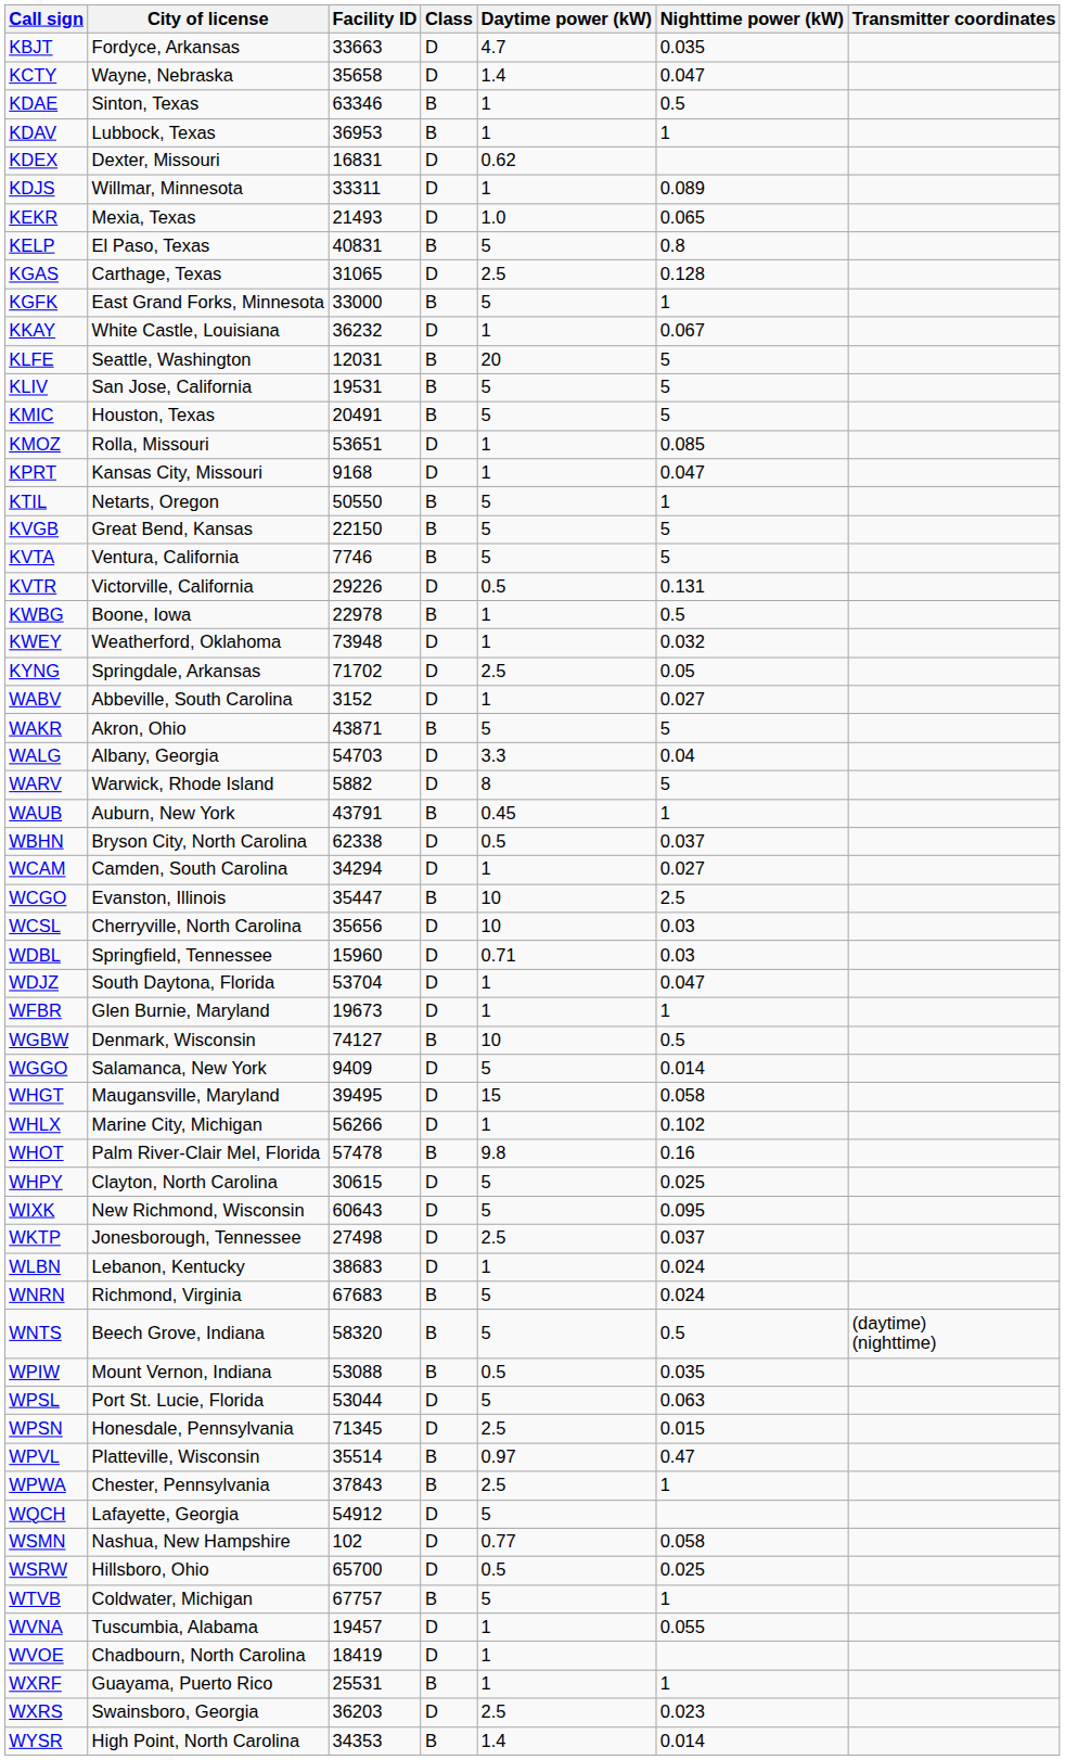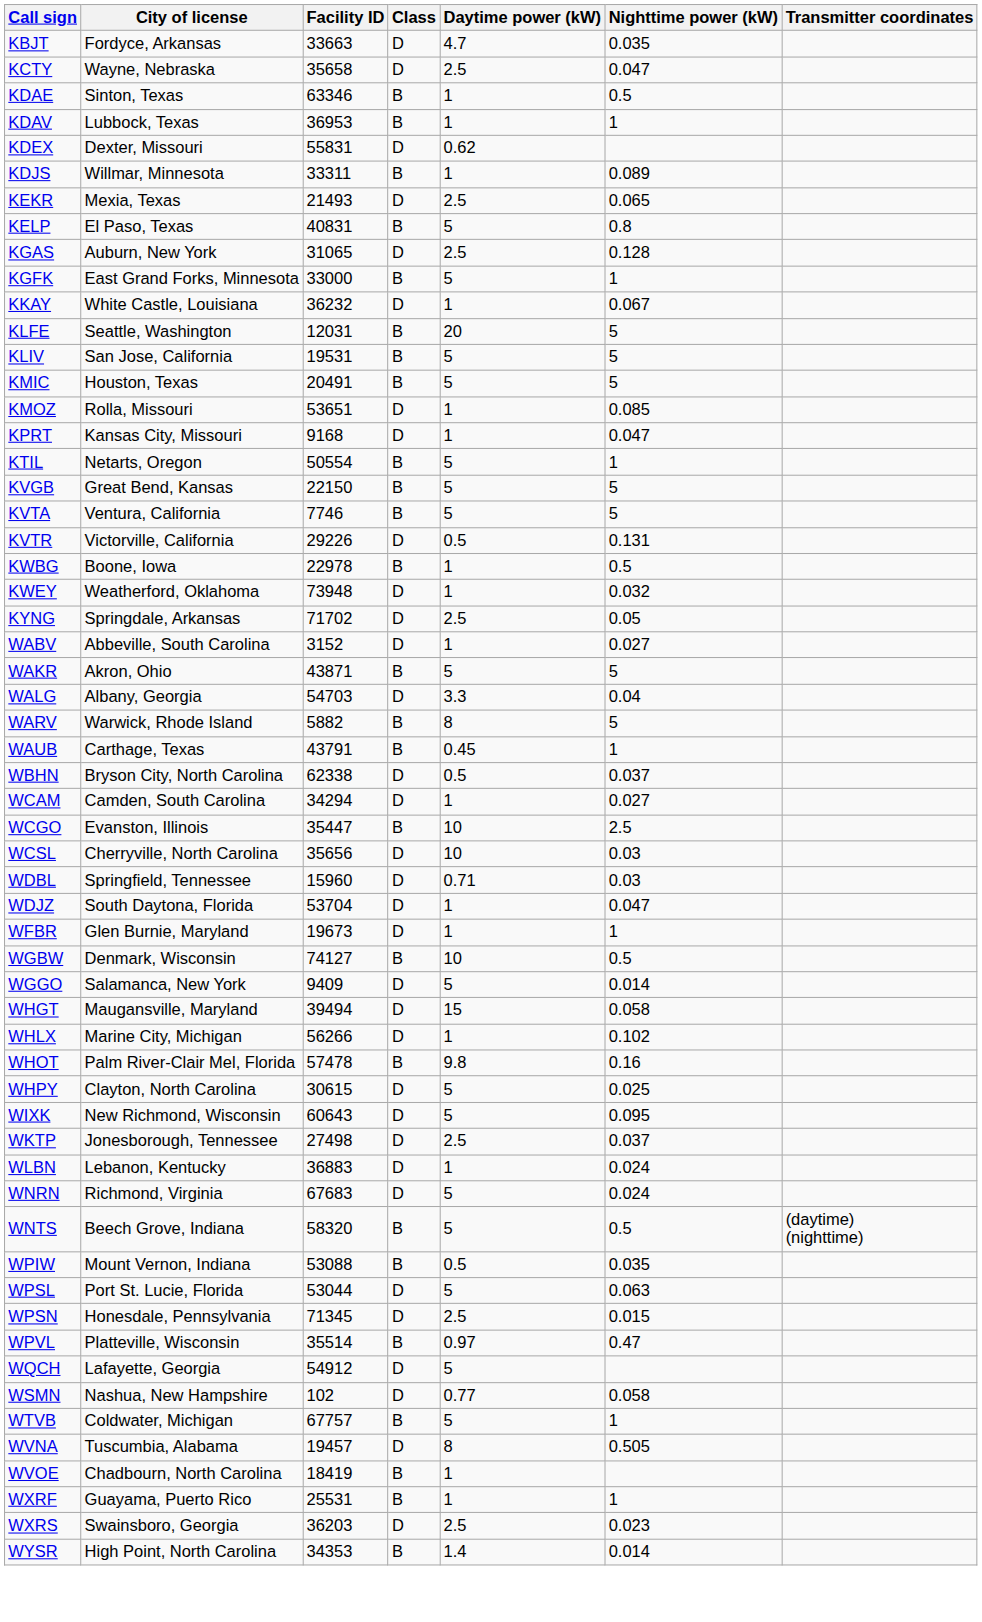 <table class="wikitable sortable">
 <tr>
 <th><a href='#'>Call sign</a></th>
 <th>City of license</th>
 <th>Facility ID</th>
 <th>Class</th>
 <th>Daytime power (kW)</th>
 <th>Nighttime power (kW)</th>
 <th>Transmitter coordinates</th>
 </tr>
 <tr>
 <td><a href='#'>KBJT</a></td>
 <td>Fordyce, Arkansas</td>
 <td>33663</td>
 <td>D</td>
 <td>4.7</td>
 <td>0.035</td>
 <td></td>
 </tr>
 <tr>
 <td><a href='#'>KCTY</a></td>
 <td>Wayne, Nebraska</td>
 <td>35658</td>
 <td>D</td>
-<td>1.4</td>
+<td>2.5</td>
 <td>0.047</td>
 <td></td>
 </tr>
 <tr>
 <td><a href='#'>KDAE</a></td>
 <td>Sinton, Texas</td>
 <td>63346</td>
 <td>B</td>
 <td>1</td>
 <td>0.5</td>
 <td></td>
 </tr>
 <tr>
 <td><a href='#'>KDAV</a></td>
 <td>Lubbock, Texas</td>
 <td>36953</td>
 <td>B</td>
 <td>1</td>
 <td>1</td>
 <td></td>
 </tr>
 <tr>
 <td><a href='#'>KDEX</a></td>
 <td>Dexter, Missouri</td>
-<td>16831</td>
+<td>55831</td>
 <td>D</td>
 <td>0.62</td>
 <td></td>
 <td></td>
 </tr>
 <tr>
 <td><a href='#'>KDJS</a></td>
 <td>Willmar, Minnesota</td>
 <td>33311</td>
-<td>D</td>
+<td>B</td>
 <td>1</td>
 <td>0.089</td>
 <td></td>
 </tr>
 <tr>
 <td><a href='#'>KEKR</a></td>
 <td>Mexia, Texas</td>
 <td>21493</td>
 <td>D</td>
-<td>1.0</td>
+<td>2.5</td>
 <td>0.065</td>
 <td></td>
 </tr>
 <tr>
 <td><a href='#'>KELP</a></td>
 <td>El Paso, Texas</td>
 <td>40831</td>
 <td>B</td>
 <td>5</td>
 <td>0.8</td>
 <td></td>
 </tr>
 <tr>
 <td><a href='#'>KGAS</a></td>
-<td>Carthage, Texas</td>
+<td>Auburn, New York</td>
 <td>31065</td>
 <td>D</td>
 <td>2.5</td>
 <td>0.128</td>
 <td></td>
 </tr>
 <tr>
 <td><a href='#'>KGFK</a></td>
 <td>East Grand Forks, Minnesota</td>
 <td>33000</td>
 <td>B</td>
 <td>5</td>
 <td>1</td>
 <td></td>
 </tr>
 <tr>
 <td><a href='#'>KKAY</a></td>
 <td>White Castle, Louisiana</td>
 <td>36232</td>
 <td>D</td>
 <td>1</td>
 <td>0.067</td>
 <td></td>
 </tr>
 <tr>
 <td><a href='#'>KLFE</a></td>
 <td>Seattle, Washington</td>
 <td>12031</td>
 <td>B</td>
 <td>20</td>
 <td>5</td>
 <td></td>
 </tr>
 <tr>
 <td><a href='#'>KLIV</a></td>
 <td>San Jose, California</td>
 <td>19531</td>
 <td>B</td>
 <td>5</td>
 <td>5</td>
 <td></td>
 </tr>
 <tr>
 <td><a href='#'>KMIC</a></td>
 <td>Houston, Texas</td>
 <td>20491</td>
 <td>B</td>
 <td>5</td>
 <td>5</td>
 <td></td>
 </tr>
 <tr>
 <td><a href='#'>KMOZ</a></td>
 <td>Rolla, Missouri</td>
 <td>53651</td>
 <td>D</td>
 <td>1</td>
 <td>0.085</td>
 <td></td>
 </tr>
 <tr>
 <td><a href='#'>KPRT</a></td>
 <td>Kansas City, Missouri</td>
 <td>9168</td>
 <td>D</td>
 <td>1</td>
 <td>0.047</td>
 <td></td>
 </tr>
 <tr>
 <td><a href='#'>KTIL</a></td>
 <td>Netarts, Oregon</td>
-<td>50550</td>
+<td>50554</td>
 <td>B</td>
 <td>5</td>
 <td>1</td>
 <td></td>
 </tr>
 <tr>
 <td><a href='#'>KVGB</a></td>
 <td>Great Bend, Kansas</td>
 <td>22150</td>
 <td>B</td>
 <td>5</td>
 <td>5</td>
 <td></td>
 </tr>
 <tr>
 <td><a href='#'>KVTA</a></td>
 <td>Ventura, California</td>
 <td>7746</td>
 <td>B</td>
 <td>5</td>
 <td>5</td>
 <td></td>
 </tr>
 <tr>
 <td><a href='#'>KVTR</a></td>
 <td>Victorville, California</td>
 <td>29226</td>
 <td>D</td>
 <td>0.5</td>
 <td>0.131</td>
 <td></td>
 </tr>
 <tr>
 <td><a href='#'>KWBG</a></td>
 <td>Boone, Iowa</td>
 <td>22978</td>
 <td>B</td>
 <td>1</td>
 <td>0.5</td>
 <td></td>
 </tr>
 <tr>
 <td><a href='#'>KWEY</a></td>
 <td>Weatherford, Oklahoma</td>
 <td>73948</td>
 <td>D</td>
 <td>1</td>
 <td>0.032</td>
 <td></td>
 </tr>
 <tr>
 <td><a href='#'>KYNG</a></td>
 <td>Springdale, Arkansas</td>
 <td>71702</td>
 <td>D</td>
 <td>2.5</td>
 <td>0.05</td>
 <td></td>
 </tr>
 <tr>
 <td><a href='#'>WABV</a></td>
 <td>Abbeville, South Carolina</td>
 <td>3152</td>
 <td>D</td>
 <td>1</td>
 <td>0.027</td>
 <td></td>
 </tr>
 <tr>
 <td><a href='#'>WAKR</a></td>
 <td>Akron, Ohio</td>
 <td>43871</td>
 <td>B</td>
 <td>5</td>
 <td>5</td>
 <td></td>
 </tr>
 <tr>
 <td><a href='#'>WALG</a></td>
 <td>Albany, Georgia</td>
 <td>54703</td>
 <td>D</td>
 <td>3.3</td>
 <td>0.04</td>
 <td></td>
 </tr>
 <tr>
 <td><a href='#'>WARV</a></td>
 <td>Warwick, Rhode Island</td>
 <td>5882</td>
-<td>D</td>
+<td>B</td>
 <td>8</td>
 <td>5</td>
 <td></td>
 </tr>
 <tr>
 <td><a href='#'>WAUB</a></td>
-<td>Auburn, New York</td>
+<td>Carthage, Texas</td>
 <td>43791</td>
 <td>B</td>
 <td>0.45</td>
 <td>1</td>
 <td></td>
 </tr>
 <tr>
 <td><a href='#'>WBHN</a></td>
 <td>Bryson City, North Carolina</td>
 <td>62338</td>
 <td>D</td>
 <td>0.5</td>
 <td>0.037</td>
 <td></td>
 </tr>
 <tr>
 <td><a href='#'>WCAM</a></td>
 <td>Camden, South Carolina</td>
 <td>34294</td>
 <td>D</td>
 <td>1</td>
 <td>0.027</td>
 <td></td>
 </tr>
 <tr>
 <td><a href='#'>WCGO</a></td>
 <td>Evanston, Illinois</td>
 <td>35447</td>
 <td>B</td>
 <td>10</td>
 <td>2.5</td>
 <td></td>
 </tr>
 <tr>
 <td><a href='#'>WCSL</a></td>
 <td>Cherryville, North Carolina</td>
 <td>35656</td>
 <td>D</td>
 <td>10</td>
 <td>0.03</td>
 <td></td>
 </tr>
 <tr>
 <td><a href='#'>WDBL</a></td>
 <td>Springfield, Tennessee</td>
 <td>15960</td>
 <td>D</td>
 <td>0.71</td>
 <td>0.03</td>
 <td></td>
 </tr>
 <tr>
 <td><a href='#'>WDJZ</a></td>
 <td>South Daytona, Florida</td>
 <td>53704</td>
 <td>D</td>
 <td>1</td>
 <td>0.047</td>
 <td></td>
 </tr>
 <tr>
 <td><a href='#'>WFBR</a></td>
 <td>Glen Burnie, Maryland</td>
 <td>19673</td>
 <td>D</td>
 <td>1</td>
 <td>1</td>
 <td></td>
 </tr>
 <tr>
 <td><a href='#'>WGBW</a></td>
 <td>Denmark, Wisconsin</td>
 <td>74127</td>
 <td>B</td>
 <td>10</td>
 <td>0.5</td>
 <td></td>
 </tr>
 <tr>
 <td><a href='#'>WGGO</a></td>
 <td>Salamanca, New York</td>
 <td>9409</td>
 <td>D</td>
 <td>5</td>
 <td>0.014</td>
 <td></td>
 </tr>
 <tr>
 <td><a href='#'>WHGT</a></td>
 <td>Maugansville, Maryland</td>
-<td>39495</td>
+<td>39494</td>
 <td>D</td>
 <td>15</td>
 <td>0.058</td>
 <td></td>
 </tr>
 <tr>
 <td><a href='#'>WHLX</a></td>
 <td>Marine City, Michigan</td>
 <td>56266</td>
 <td>D</td>
 <td>1</td>
 <td>0.102</td>
 <td></td>
 </tr>
 <tr>
 <td><a href='#'>WHOT</a></td>
 <td>Palm River-Clair Mel, Florida</td>
 <td>57478</td>
 <td>B</td>
 <td>9.8</td>
 <td>0.16</td>
 <td></td>
 </tr>
 <tr>
 <td><a href='#'>WHPY</a></td>
 <td>Clayton, North Carolina</td>
 <td>30615</td>
 <td>D</td>
 <td>5</td>
 <td>0.025</td>
 <td></td>
 </tr>
 <tr>
 <td><a href='#'>WIXK</a></td>
 <td>New Richmond, Wisconsin</td>
 <td>60643</td>
 <td>D</td>
 <td>5</td>
 <td>0.095</td>
 <td></td>
 </tr>
 <tr>
 <td><a href='#'>WKTP</a></td>
 <td>Jonesborough, Tennessee</td>
 <td>27498</td>
 <td>D</td>
 <td>2.5</td>
 <td>0.037</td>
 <td></td>
 </tr>
 <tr>
 <td><a href='#'>WLBN</a></td>
 <td>Lebanon, Kentucky</td>
-<td>38683</td>
+<td>36883</td>
 <td>D</td>
 <td>1</td>
 <td>0.024</td>
 <td></td>
 </tr>
 <tr>
 <td><a href='#'>WNRN</a></td>
 <td>Richmond, Virginia</td>
 <td>67683</td>
-<td>B</td>
+<td>D</td>
 <td>5</td>
 <td>0.024</td>
 <td></td>
 </tr>
 <tr>
 <td><a href='#'>WNTS</a></td>
 <td>Beech Grove, Indiana</td>
 <td>58320</td>
 <td>B</td>
 <td>5</td>
 <td>0.5</td>
 <td> (daytime)<br> (nighttime)</td>
 </tr>
 <tr>
 <td><a href='#'>WPIW</a></td>
 <td>Mount Vernon, Indiana</td>
 <td>53088</td>
 <td>B</td>
 <td>0.5</td>
 <td>0.035</td>
 <td></td>
 </tr>
 <tr>
 <td><a href='#'>WPSL</a></td>
 <td>Port St. Lucie, Florida</td>
 <td>53044</td>
 <td>D</td>
 <td>5</td>
 <td>0.063</td>
 <td></td>
 </tr>
 <tr>
 <td><a href='#'>WPSN</a></td>
 <td>Honesdale, Pennsylvania</td>
 <td>71345</td>
 <td>D</td>
 <td>2.5</td>
 <td>0.015</td>
 <td></td>
 </tr>
 <tr>
 <td><a href='#'>WPVL</a></td>
 <td>Platteville, Wisconsin</td>
 <td>35514</td>
 <td>B</td>
 <td>0.97</td>
 <td>0.47</td>
 <td></td>
 </tr>
 <tr>
-<td><a href='#'>WPWA</a></td>
-<td>Chester, Pennsylvania</td>
-<td>37843</td>
-<td>B</td>
-<td>2.5</td>
-<td>1</td>
-<td></td>
-</tr>
-<tr>
 <td><a href='#'>WQCH</a></td>
 <td>Lafayette, Georgia</td>
 <td>54912</td>
 <td>D</td>
 <td>5</td>
 <td></td>
 <td></td>
 </tr>
 <tr>
 <td><a href='#'>WSMN</a></td>
 <td>Nashua, New Hampshire</td>
 <td>102</td>
 <td>D</td>
 <td>0.77</td>
 <td>0.058</td>
 <td></td>
 </tr>
 <tr>
-<td><a href='#'>WSRW</a></td>
-<td>Hillsboro, Ohio</td>
-<td>65700</td>
-<td>D</td>
-<td>0.5</td>
-<td>0.025</td>
-<td></td>
-</tr>
-<tr>
 <td><a href='#'>WTVB</a></td>
 <td>Coldwater, Michigan</td>
 <td>67757</td>
 <td>B</td>
 <td>5</td>
 <td>1</td>
 <td></td>
 </tr>
 <tr>
 <td><a href='#'>WVNA</a></td>
 <td>Tuscumbia, Alabama</td>
 <td>19457</td>
 <td>D</td>
-<td>1</td>
-<td>0.055</td>
+<td>8</td>
+<td>0.505</td>
 <td></td>
 </tr>
 <tr>
 <td><a href='#'>WVOE</a></td>
 <td>Chadbourn, North Carolina</td>
 <td>18419</td>
-<td>D</td>
+<td>B</td>
 <td>1</td>
 <td></td>
 <td></td>
 </tr>
 <tr>
 <td><a href='#'>WXRF</a></td>
 <td>Guayama, Puerto Rico</td>
 <td>25531</td>
 <td>B</td>
 <td>1</td>
 <td>1</td>
 <td></td>
 </tr>
 <tr>
 <td><a href='#'>WXRS</a></td>
 <td>Swainsboro, Georgia</td>
 <td>36203</td>
 <td>D</td>
 <td>2.5</td>
 <td>0.023</td>
 <td></td>
 </tr>
 <tr>
 <td><a href='#'>WYSR</a></td>
 <td>High Point, North Carolina</td>
 <td>34353</td>
 <td>B</td>
 <td>1.4</td>
 <td>0.014</td>
 <td></td>
 </tr>
 </table>
